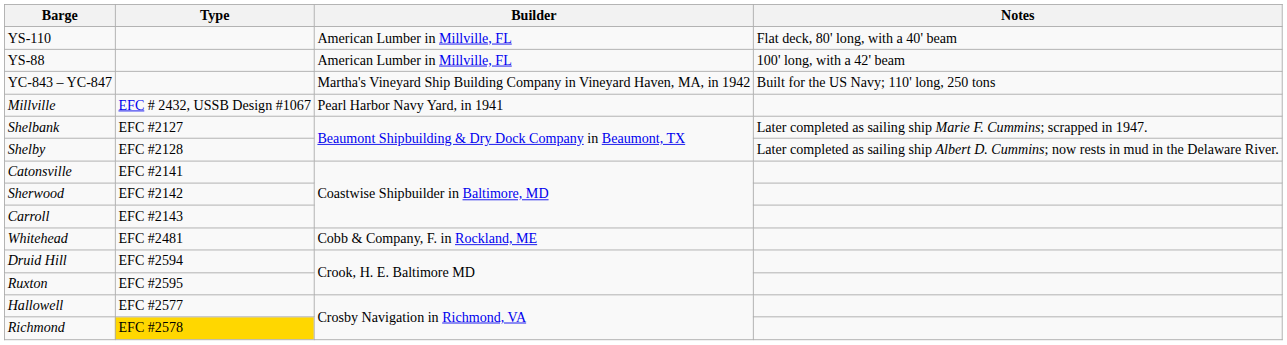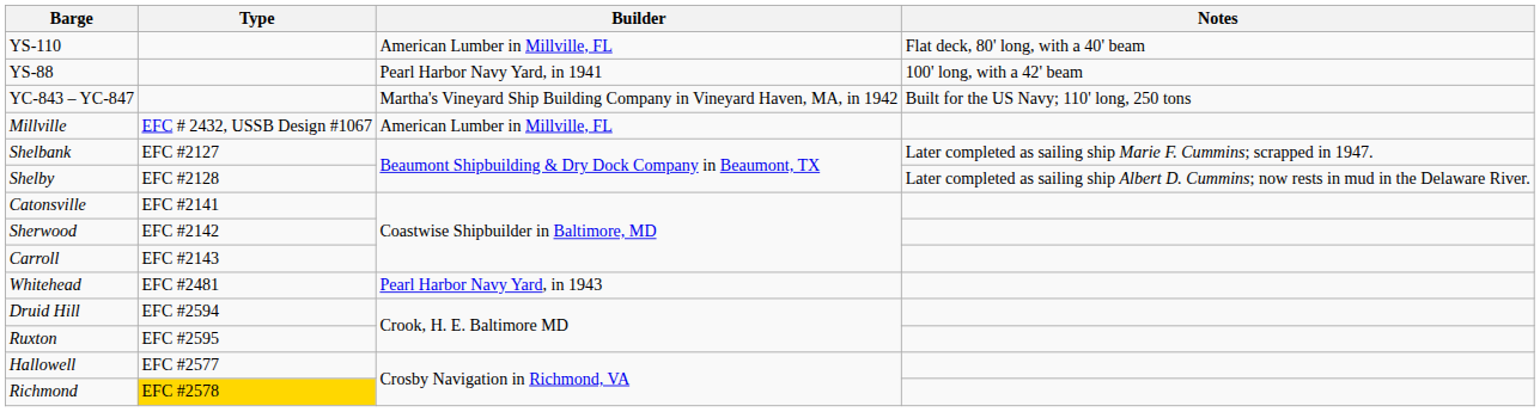 <table class="wikitable">
 <tr>
 <th>Barge</th>
 <th>Type</th>
 <th>Builder</th>
 <th>Notes</th>
 </tr>
 <tr>
 <td>YS-110</td>
 <td></td>
 <td>American Lumber in <a href='#'>Millville, FL</a></td>
 <td>Flat deck, 80' long, with a 40' beam</td>
 </tr>
 <tr>
 <td>YS-88</td>
 <td></td>
-<td>American Lumber in <a href='#'>Millville, FL</a></td>
+<td>Pearl Harbor Navy Yard, in 1941</td>
 <td>100' long, with a 42' beam</td>
 </tr>
 <tr>
 <td>YC-843 – YC-847</td>
 <td></td>
 <td>Martha's Vineyard Ship Building Company in Vineyard Haven, MA, in 1942</td>
 <td>Built for the US Navy; 110' long, 250 tons</td>
 </tr>
 <tr>
 <td><em>Millville</em></td>
 <td><a href='#'>EFC</a> # 2432, USSB Design #1067</td>
-<td>Pearl Harbor Navy Yard, in 1941</td>
+<td>American Lumber in <a href='#'>Millville, FL</a></td>
 <td></td>
 </tr>
 <tr>
 <td><em>Shelbank</em></td>
 <td>EFC #2127</td>
 <td rowspan="2"><a href='#'>Beaumont Shipbuilding & Dry Dock Company</a> in <a href='#'>Beaumont, TX</a></td>
 <td>Later completed as sailing ship <em>Marie F. Cummins</em>; scrapped in 1947.</td>
 </tr>
 <tr>
 <td><em>Shelby</em></td>
 <td>EFC #2128</td>
 <td>Later completed as sailing ship <em>Albert D. Cummins</em>; now rests in mud in the Delaware River.</td>
 </tr>
 <tr>
 <td><em>Catonsville</em></td>
 <td>EFC #2141</td>
 <td rowspan="3">Coastwise Shipbuilder in <a href='#'>Baltimore, MD</a></td>
 <td></td>
 </tr>
 <tr>
 <td><em>Sherwood</em></td>
 <td>EFC #2142</td>
 <td></td>
 </tr>
 <tr>
 <td><em>Carroll</em></td>
 <td>EFC #2143</td>
 <td></td>
 </tr>
 <tr>
 <td><em>Whitehead</em></td>
 <td>EFC #2481</td>
-<td>Cobb & Company, F. in <a href='#'>Rockland, ME</a></td>
+<td><a href='#'>Pearl Harbor Navy Yard</a>, in 1943</td>
 <td></td>
 </tr>
 <tr>
 <td><em>Druid Hill</em></td>
 <td>EFC #2594</td>
 <td rowspan="2">Crook, H. E. Baltimore MD</td>
 <td></td>
 </tr>
 <tr>
 <td><em>Ruxton</em></td>
 <td>EFC #2595</td>
 <td></td>
 </tr>
 <tr>
 <td><em>Hallowell</em></td>
 <td>EFC #2577</td>
 <td rowspan="2">Crosby Navigation in <a href='#'>Richmond, VA</a></td>
 <td></td>
 </tr>
 <tr>
 <td><em>Richmond</em></td>
 <td style="background: gold;">EFC #2578</td>
 <td></td>
 </tr>
 </table>
